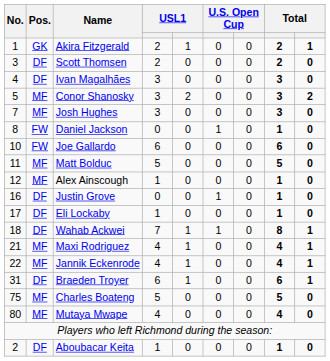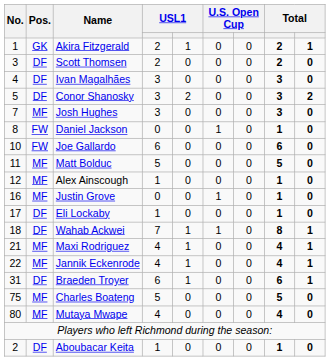 <table class="wikitable sortable" style="text-align: center;">
 <tr>
 <th rowspan=2>No.</th>
 <th rowspan=2>Pos.</th>
 <th rowspan=2>Name</th>
 <th colspan=2 style="width:85px;"><a href='#'>USL1</a></th>
 <th colspan=2 style="width:85px;"><a href='#'>U.S. Open Cup</a></th>
 <th colspan=2 style="width:85px;"><strong>Total</strong></th>
 </tr>
 <tr>
 <th></th>
 <th></th>
 <th></th>
 <th></th>
 <th></th>
 <th></th>
 </tr>
 <tr>
 <td>1</td>
 <td><a href='#'>GK</a></td>
 <td align=left> <a href='#'>Akira Fitzgerald</a></td>
 <td>2</td>
 <td>1</td>
 <td>0</td>
 <td>0</td>
 <td><strong>2</strong></td>
 <td><strong>1</strong></td>
 </tr>
 <tr>
 <td>3</td>
 <td><a href='#'>DF</a></td>
 <td align=left> <a href='#'>Scott Thomsen</a></td>
 <td>2</td>
 <td>0</td>
 <td>0</td>
 <td>0</td>
 <td><strong>2</strong></td>
 <td><strong>0</strong></td>
 </tr>
 <tr>
 <td>4</td>
 <td><a href='#'>DF</a></td>
 <td align=left> <a href='#'>Ivan Magalhães</a></td>
 <td>3</td>
 <td>0</td>
 <td>0</td>
 <td>0</td>
 <td><strong>3</strong></td>
 <td><strong>0</strong></td>
 </tr>
 <tr>
 <td>5</td>
-<td><a href='#'>MF</a></td>
+<td><a href='#'>DF</a></td>
 <td align=left> <a href='#'>Conor Shanosky</a></td>
 <td>3</td>
 <td>2</td>
 <td>0</td>
 <td>0</td>
 <td><strong>3</strong></td>
 <td><strong>2</strong></td>
 </tr>
 <tr>
 <td>7</td>
 <td><a href='#'>MF</a></td>
 <td align=left> <a href='#'>Josh Hughes</a></td>
 <td>3</td>
 <td>0</td>
 <td>0</td>
 <td>0</td>
 <td><strong>3</strong></td>
 <td><strong>0</strong></td>
 </tr>
 <tr>
 <td>8</td>
 <td><a href='#'>FW</a></td>
 <td align=left> <a href='#'>Daniel Jackson</a></td>
 <td>0</td>
 <td>0</td>
 <td>1</td>
 <td>0</td>
 <td><strong>1</strong></td>
 <td><strong>0</strong></td>
 </tr>
 <tr>
 <td>10</td>
 <td><a href='#'>FW</a></td>
 <td align=left> <a href='#'>Joe Gallardo</a></td>
 <td>6</td>
 <td>0</td>
 <td>0</td>
 <td>0</td>
 <td><strong>6</strong></td>
 <td><strong>0</strong></td>
 </tr>
 <tr>
 <td>11</td>
 <td><a href='#'>MF</a></td>
 <td align=left> <a href='#'>Matt Bolduc</a></td>
 <td>5</td>
 <td>0</td>
 <td>0</td>
 <td>0</td>
 <td><strong>5</strong></td>
 <td><strong>0</strong></td>
 </tr>
 <tr>
 <td>12</td>
 <td><a href='#'>MF</a></td>
 <td align=left> Alex Ainscough</td>
 <td>1</td>
 <td>0</td>
 <td>0</td>
 <td>0</td>
 <td><strong>1</strong></td>
 <td><strong>0</strong></td>
 </tr>
 <tr>
 <td>16</td>
-<td><a href='#'>DF</a></td>
+<td><a href='#'>MF</a></td>
 <td align=left> <a href='#'>Justin Grove</a></td>
 <td>0</td>
 <td>0</td>
 <td>1</td>
 <td>0</td>
 <td><strong>1</strong></td>
 <td><strong>0</strong></td>
 </tr>
 <tr>
 <td>17</td>
 <td><a href='#'>DF</a></td>
 <td align=left> <a href='#'>Eli Lockaby</a></td>
 <td>1</td>
 <td>0</td>
 <td>0</td>
 <td>0</td>
 <td><strong>1</strong></td>
 <td><strong>0</strong></td>
 </tr>
 <tr>
 <td>18</td>
 <td><a href='#'>DF</a></td>
 <td align=left> <a href='#'>Wahab Ackwei</a></td>
 <td>7</td>
 <td>1</td>
 <td>1</td>
 <td>0</td>
 <td><strong>8</strong></td>
 <td><strong>1</strong></td>
 </tr>
 <tr>
 <td>21</td>
 <td><a href='#'>MF</a></td>
 <td align=left> <a href='#'>Maxi Rodriguez</a></td>
 <td>4</td>
 <td>1</td>
 <td>0</td>
 <td>0</td>
 <td><strong>4</strong></td>
 <td><strong>1</strong></td>
 </tr>
 <tr>
 <td>22</td>
 <td><a href='#'>MF</a></td>
 <td align=left> <a href='#'>Jannik Eckenrode</a></td>
 <td>4</td>
 <td>1</td>
 <td>0</td>
 <td>0</td>
 <td><strong>4</strong></td>
 <td><strong>1</strong></td>
 </tr>
 <tr>
 <td>31</td>
 <td><a href='#'>DF</a></td>
 <td align=left> <a href='#'>Braeden Troyer</a></td>
 <td>6</td>
 <td>1</td>
 <td>0</td>
 <td>0</td>
 <td><strong>6</strong></td>
 <td><strong>1</strong></td>
 </tr>
 <tr>
 <td>75</td>
 <td><a href='#'>MF</a></td>
 <td align=left> <a href='#'>Charles Boateng</a></td>
 <td>5</td>
 <td>0</td>
 <td>0</td>
 <td>0</td>
 <td><strong>5</strong></td>
 <td><strong>0</strong></td>
 </tr>
 <tr>
 <td>80</td>
 <td><a href='#'>MF</a></td>
 <td align=left> <a href='#'>Mutaya Mwape</a></td>
 <td>4</td>
 <td>0</td>
 <td>0</td>
 <td>0</td>
 <td><strong>4</strong></td>
 <td><strong>0</strong></td>
 </tr>
 <tr>
 <td colspan=9><em>Players who left Richmond during the season:</em></td>
 </tr>
 <tr>
 <td>2</td>
 <td><a href='#'>DF</a></td>
 <td align=left> <a href='#'>Aboubacar Keita</a></td>
 <td>1</td>
 <td>0</td>
 <td>0</td>
 <td>0</td>
 <td><strong>1</strong></td>
 <td><strong>0</strong></td>
 </tr>
 </table>
